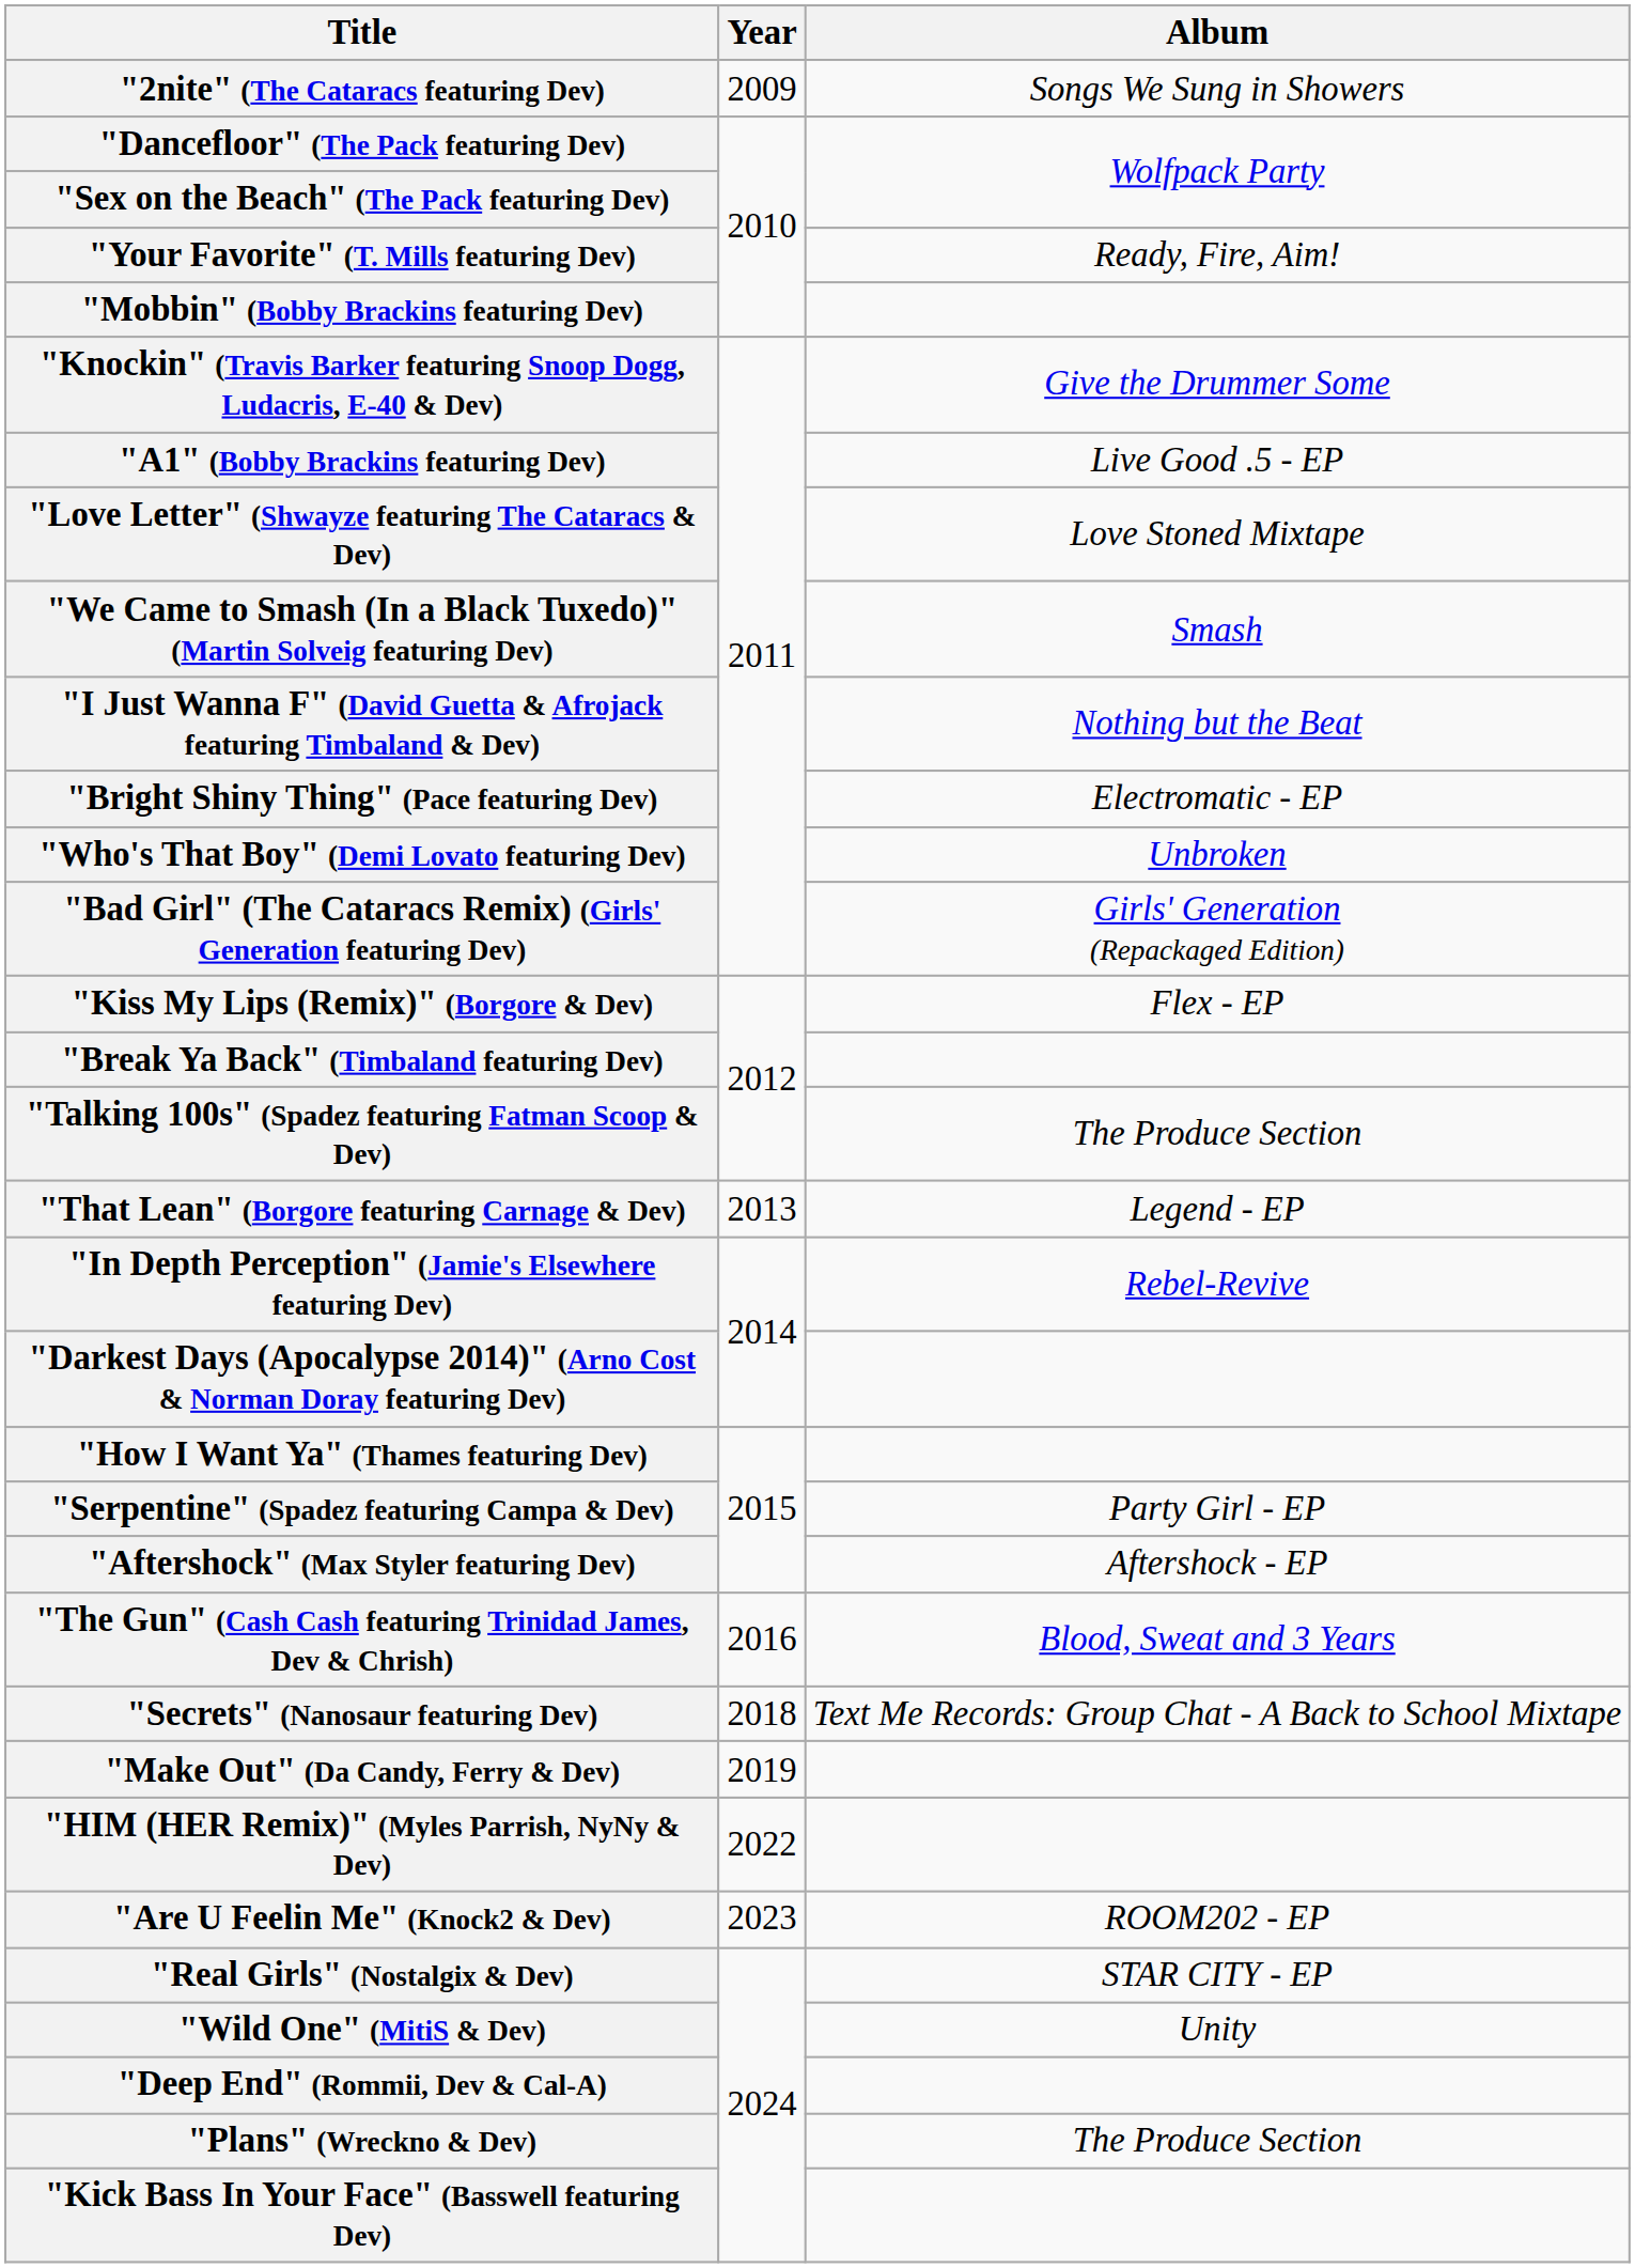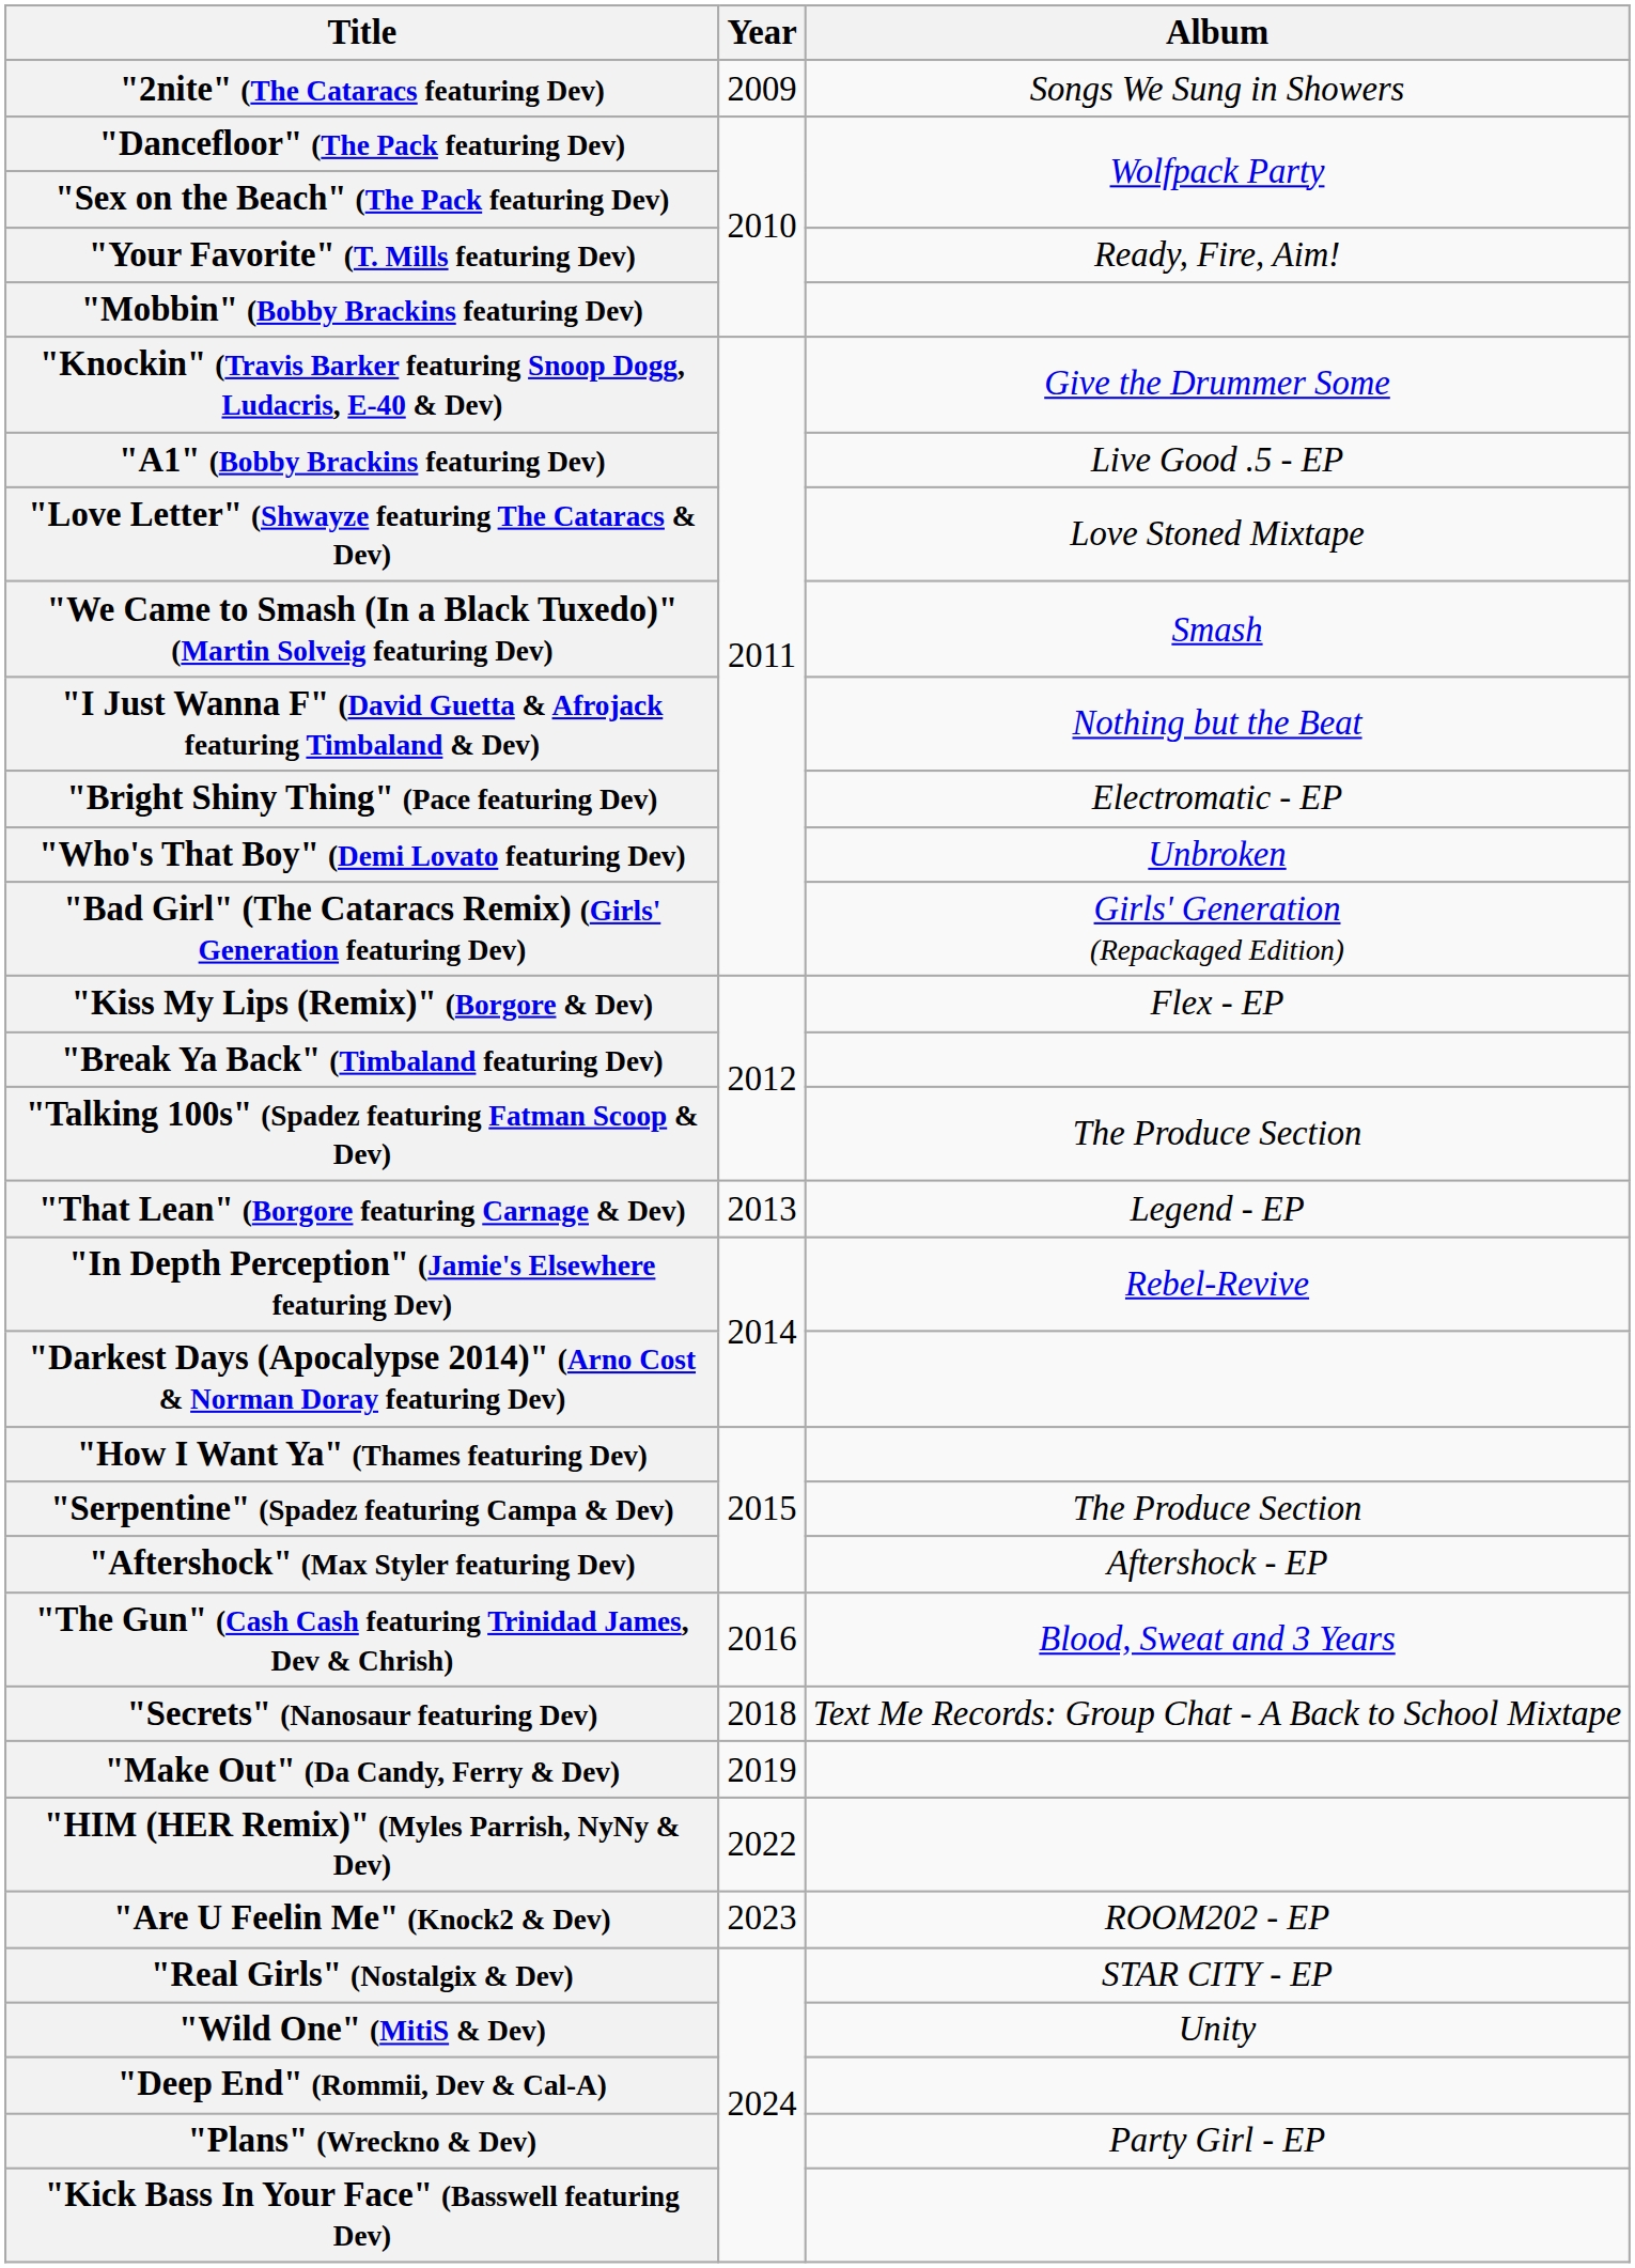 <table class="wikitable plainrowheaders" style="text-align:center;">
 <tr>
 <th scope="col" style="width:20em;">Title</th>
 <th scope="col">Year</th>
 <th scope="col">Album</th>
 </tr>
 <tr>
 <th scope="row">"2nite" <small>(<a href='#'>The Cataracs</a> featuring Dev)</small></th>
 <td>2009</td>
 <td><em>Songs We Sung in Showers</em></td>
 </tr>
 <tr>
 <th scope="row">"Dancefloor" <small>(<a href='#'>The Pack</a> featuring Dev)</small></th>
 <td rowspan="4">2010</td>
 <td rowspan="2"><em><a href='#'>Wolfpack Party</a></em></td>
 </tr>
 <tr>
 <th scope="row">"Sex on the Beach" <small>(<a href='#'>The Pack</a> featuring Dev)</small></th>
 </tr>
 <tr>
 <th scope="row">"Your Favorite" <small>(<a href='#'>T. Mills</a> featuring Dev)</small></th>
 <td><em>Ready, Fire, Aim!</em></td>
 </tr>
 <tr>
 <th scope="row">"Mobbin" <small>(<a href='#'>Bobby Brackins</a> featuring Dev)</small></th>
 <td></td>
 </tr>
 <tr>
 <th scope="row">"Knockin" <small>(<a href='#'>Travis Barker</a> featuring <a href='#'>Snoop Dogg</a>, <a href='#'>Ludacris</a>, <a href='#'>E-40</a> & Dev)</small></th>
 <td rowspan="8">2011</td>
 <td><em><a href='#'>Give the Drummer Some</a></em></td>
 </tr>
 <tr>
 <th scope="row">"A1" <small>(<a href='#'>Bobby Brackins</a> featuring Dev)</small></th>
 <td><em>Live Good .5 - EP</em></td>
 </tr>
 <tr>
 <th scope="row">"Love Letter" <small>(<a href='#'>Shwayze</a> featuring <a href='#'>The Cataracs</a> & Dev)</small></th>
 <td><em>Love Stoned Mixtape</em></td>
 </tr>
 <tr>
 <th scope="row">"We Came to Smash (In a Black Tuxedo)" <small>(<a href='#'>Martin Solveig</a> featuring Dev)</small></th>
 <td><em><a href='#'>Smash</a></em></td>
 </tr>
 <tr>
 <th scope="row">"I Just Wanna F" <small>(<a href='#'>David Guetta</a> & <a href='#'>Afrojack</a> featuring <a href='#'>Timbaland</a> & Dev)</small></th>
 <td><em><a href='#'>Nothing but the Beat</a></em></td>
 </tr>
 <tr>
 <th scope="row">"Bright Shiny Thing" <small>(Pace featuring Dev)</small></th>
 <td><em>Electromatic - EP</em></td>
 </tr>
 <tr>
 <th scope="row">"Who's That Boy" <small>(<a href='#'>Demi Lovato</a> featuring Dev)</small></th>
 <td><em><a href='#'>Unbroken</a></em></td>
 </tr>
 <tr>
 <th scope="row">"Bad Girl" (The Cataracs Remix) <small>(<a href='#'>Girls' Generation</a> featuring Dev)</small></th>
 <td><em><a href='#'>Girls' Generation</a> <br><small>(Repackaged Edition)</small></em></td>
 </tr>
 <tr>
 <th scope="row">"Kiss My Lips (Remix)" <small>(<a href='#'>Borgore</a> & Dev)</small></th>
 <td rowspan="3">2012</td>
 <td><em>Flex - EP</em></td>
 </tr>
 <tr>
 <th scope="row">"Break Ya Back" <small>(<a href='#'>Timbaland</a> featuring Dev)</small></th>
 <td></td>
 </tr>
 <tr>
 <th scope="row">"Talking 100s" <small>(Spadez featuring <a href='#'>Fatman Scoop</a> & Dev)</small></th>
 <td><em>The Produce Section</em></td>
 </tr>
 <tr>
 <th scope="row">"That Lean" <small>(<a href='#'>Borgore</a> featuring <a href='#'>Carnage</a> & Dev)</small></th>
 <td>2013</td>
 <td><em>Legend - EP</em></td>
 </tr>
 <tr>
 <th scope="row">"In Depth Perception" <small>(<a href='#'>Jamie's Elsewhere</a> featuring Dev)</small></th>
 <td rowspan="2">2014</td>
 <td><em><a href='#'>Rebel-Revive</a></em></td>
 </tr>
 <tr>
 <th scope="row">"Darkest Days (Apocalypse 2014)" <small>(<a href='#'>Arno Cost</a> & <a href='#'>Norman Doray</a> featuring Dev)</small></th>
 <td></td>
 </tr>
 <tr>
 <th scope="row">"How I Want Ya" <small>(Thames featuring Dev)</small></th>
 <td rowspan="3">2015</td>
 <td></td>
 </tr>
 <tr>
 <th scope="row">"Serpentine" <small>(Spadez featuring Campa & Dev)</small></th>
-<td><em>Party Girl - EP</em></td>
+<td><em>The Produce Section</em></td>
 </tr>
 <tr>
 <th scope="row">"Aftershock" <small>(Max Styler featuring Dev)</small></th>
 <td><em>Aftershock - EP</em></td>
 </tr>
 <tr>
 <th scope="row">"The Gun" <small>(<a href='#'>Cash Cash</a> featuring <a href='#'>Trinidad James</a>, Dev & Chrish)</small></th>
 <td>2016</td>
 <td><em><a href='#'>Blood, Sweat and 3 Years</a></em></td>
 </tr>
 <tr>
 <th scope="row">"Secrets" <small>(Nanosaur featuring Dev)</small></th>
 <td>2018</td>
 <td><em>Text Me Records: Group Chat - A Back to School Mixtape</em></td>
 </tr>
 <tr>
 <th scope="row">"Make Out" <small>(Da Candy, Ferry & Dev)</small></th>
 <td>2019</td>
 <td></td>
 </tr>
 <tr>
 <th scope="row">"HIM (HER Remix)" <small>(Myles Parrish, NyNy & Dev)</small></th>
 <td>2022</td>
 <td></td>
 </tr>
 <tr>
 <th scope="row">"Are U Feelin Me" <small>(Knock2 & Dev)</small></th>
 <td>2023</td>
 <td><em>ROOM202 - EP</em></td>
 </tr>
 <tr>
 <th scope="row">"Real Girls" <small>(Nostalgix & Dev)</small></th>
 <td rowspan="5">2024</td>
 <td><em>STAR CITY - EP</em></td>
 </tr>
 <tr>
 <th scope="row">"Wild One" <small>(<a href='#'>MitiS</a> & Dev)</small></th>
 <td><em>Unity</em></td>
 </tr>
 <tr>
 <th scope="row">"Deep End" <small>(Rommii, Dev & Cal-A)</small></th>
 <td></td>
 </tr>
 <tr>
 <th scope="row">"Plans" <small>(Wreckno & Dev)</small></th>
-<td><em>The Produce Section</em></td>
+<td><em>Party Girl - EP</em></td>
 </tr>
 <tr>
 <th scope="row">"Kick Bass In Your Face" <small>(Basswell featuring Dev)</small></th>
 <td></td>
 </tr>
 </table>
